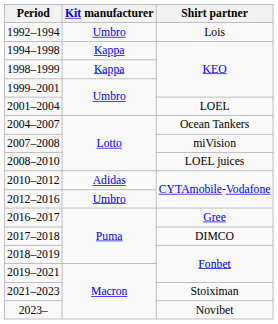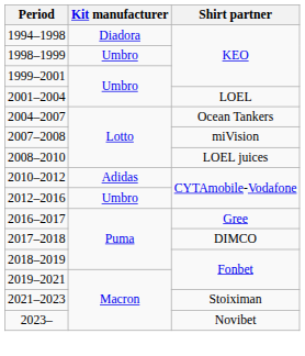 <table class="wikitable" style="text-align: center">
 <tr>
 <th>Period</th>
 <th><a href='#'>Kit</a> manufacturer</th>
 <th>Shirt partner</th>
 </tr>
 <tr>
-<td>1992–1994</td>
-<td><a href='#'>Umbro</a></td>
-<td>Lois</td>
-</tr>
-<tr>
 <td>1994–1998</td>
-<td><a href='#'>Kappa</a></td>
+<td><a href='#'>Diadora</a></td>
 <td rowspan=3><a href='#'>KEO</a></td>
 </tr>
 <tr>
 <td>1998–1999</td>
-<td><a href='#'>Kappa</a></td>
+<td><a href='#'>Umbro</a></td>
 </tr>
 <tr>
 <td>1999–2001</td>
 <td rowspan=2><a href='#'>Umbro</a></td>
 </tr>
 <tr>
 <td>2001–2004</td>
 <td>LOEL</td>
 </tr>
 <tr>
 <td>2004–2007</td>
 <td rowspan=3><a href='#'>Lotto</a></td>
 <td>Ocean Tankers</td>
 </tr>
 <tr>
 <td>2007–2008</td>
 <td>miVision</td>
 </tr>
 <tr>
 <td>2008–2010</td>
 <td>LOEL juices</td>
 </tr>
 <tr>
 <td>2010–2012</td>
 <td><a href='#'>Adidas</a></td>
 <td rowspan=2><a href='#'>CYTAmobile</a>-<a href='#'>Vodafone</a></td>
 </tr>
 <tr>
 <td>2012–2016</td>
 <td><a href='#'>Umbro</a></td>
 </tr>
 <tr>
 <td>2016–2017</td>
 <td rowspan=3><a href='#'>Puma</a></td>
 <td><a href='#'>Gree</a></td>
 </tr>
 <tr>
 <td>2017–2018</td>
 <td>DIMCO</td>
 </tr>
 <tr>
 <td>2018–2019</td>
 <td rowspan=2><a href='#'>Fonbet</a></td>
 </tr>
 <tr>
 <td>2019–2021</td>
 <td rowspan="3"><a href='#'>Macron</a></td>
 </tr>
 <tr>
 <td>2021–2023</td>
 <td>Stoiximan</td>
 </tr>
 <tr>
 <td>2023–</td>
 <td>Novibet</td>
 </tr>
 </table>
